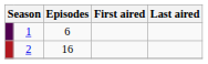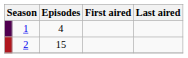 <table class=wikitable style="text-align:center">
 <tr>
 <th colspan=2>Season</th>
 <th>Episodes</th>
 <th>First aired</th>
 <th>Last aired</th>
 </tr>
 <tr>
 <td style="width:5px; background:#500050"></td>
 <td><a href='#'>1</a></td>
-<td>6</td>
+<td>4</td>
 <td></td>
 <td></td>
 </tr>
 <tr>
 <td style="width:5px; background:#B0171F"></td>
 <td><a href='#'>2</a></td>
-<td>16 </td>
+<td>15 </td>
 <td></td>
 <td></td>
 </tr>
 <tr>
 </tr>
 </table>
